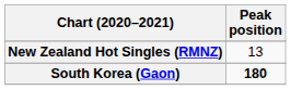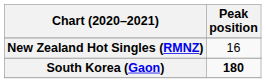 <table class="wikitable sortable plainrowheaders" style="text-align:center">
 <tr>
 <th scope="col">Chart (2020–2021)</th>
 <th scope="col">Peak<br>position</th>
 </tr>
 <tr>
 </tr>
 <tr>
 <th scope="row">New Zealand Hot Singles (<a href='#'>RMNZ</a>)</th>
-<td>13</td>
+<td>16</td>
 </tr>
 <tr>
 </tr>
 <tr>
 <th scope="row">South Korea (<a href='#'>Gaon</a>)</th>
 <td><strong>180</strong></td>
 </tr>
 <tr>
 </tr>
 </table>
